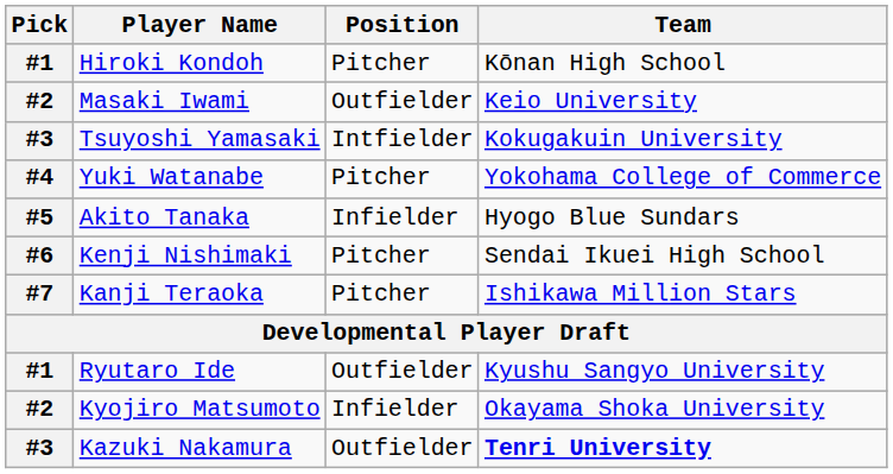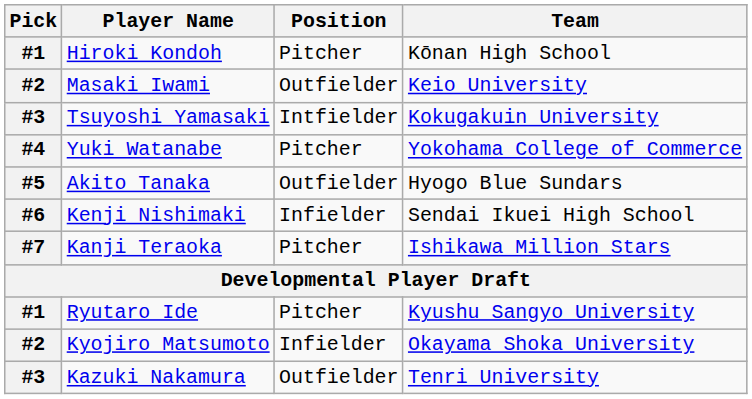 <table class="wikitable">
 <tr>
 <th>Pick</th>
 <th>Player Name</th>
 <th>Position</th>
 <th>Team</th>
 </tr>
 <tr>
 <th>#1</th>
 <td><a href='#'>Hiroki Kondoh</a></td>
 <td>Pitcher</td>
 <td>Kōnan High School</td>
 </tr>
 <tr>
 <th>#2</th>
 <td><a href='#'>Masaki Iwami</a></td>
 <td>Outfielder</td>
 <td><a href='#'>Keio University</a></td>
 </tr>
 <tr>
 <th>#3</th>
 <td><a href='#'>Tsuyoshi Yamasaki</a></td>
 <td>Intfielder</td>
 <td><a href='#'>Kokugakuin University</a></td>
 </tr>
 <tr>
 <th>#4</th>
 <td><a href='#'>Yuki Watanabe</a></td>
 <td>Pitcher</td>
 <td><a href='#'>Yokohama College of Commerce</a></td>
 </tr>
 <tr>
 <th>#5</th>
 <td><a href='#'>Akito Tanaka</a></td>
-<td>Infielder</td>
+<td>Outfielder</td>
 <td>Hyogo Blue Sundars</td>
 </tr>
 <tr>
 <th>#6</th>
 <td><a href='#'>Kenji Nishimaki</a></td>
-<td>Pitcher</td>
+<td>Infielder</td>
 <td>Sendai Ikuei High School</td>
 </tr>
 <tr>
 <th>#7</th>
 <td><a href='#'>Kanji Teraoka</a></td>
 <td>Pitcher</td>
 <td><a href='#'>Ishikawa Million Stars</a></td>
 </tr>
 <tr>
 <th colspan="5">Developmental Player Draft</th>
 </tr>
 <tr>
 <th>#1</th>
 <td><a href='#'>Ryutaro Ide</a></td>
-<td>Outfielder</td>
+<td>Pitcher</td>
 <td><a href='#'>Kyushu Sangyo University</a></td>
 </tr>
 <tr>
 <th>#2</th>
 <td><a href='#'>Kyojiro Matsumoto</a></td>
 <td>Infielder</td>
 <td><a href='#'>Okayama Shoka University</a></td>
 </tr>
 <tr>
 <th>#3</th>
 <td><a href='#'>Kazuki Nakamura</a></td>
 <td>Outfielder</td>
-<td><strong><a href='#'>Tenri University</a></strong></td>
+<td><a href='#'>Tenri University</a></td>
 </tr>
 </table>
